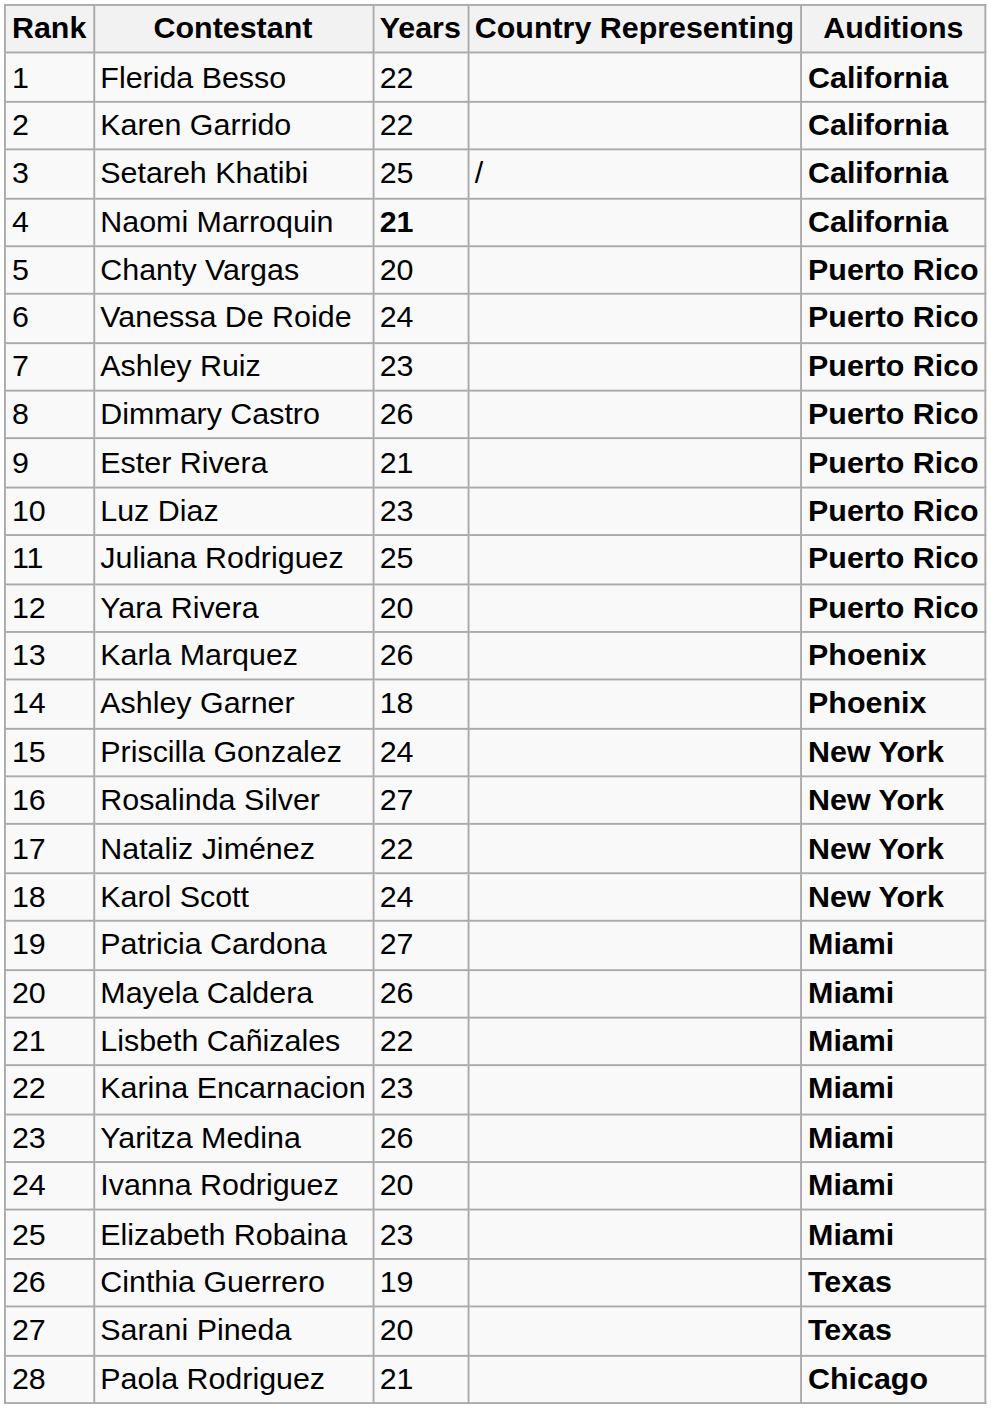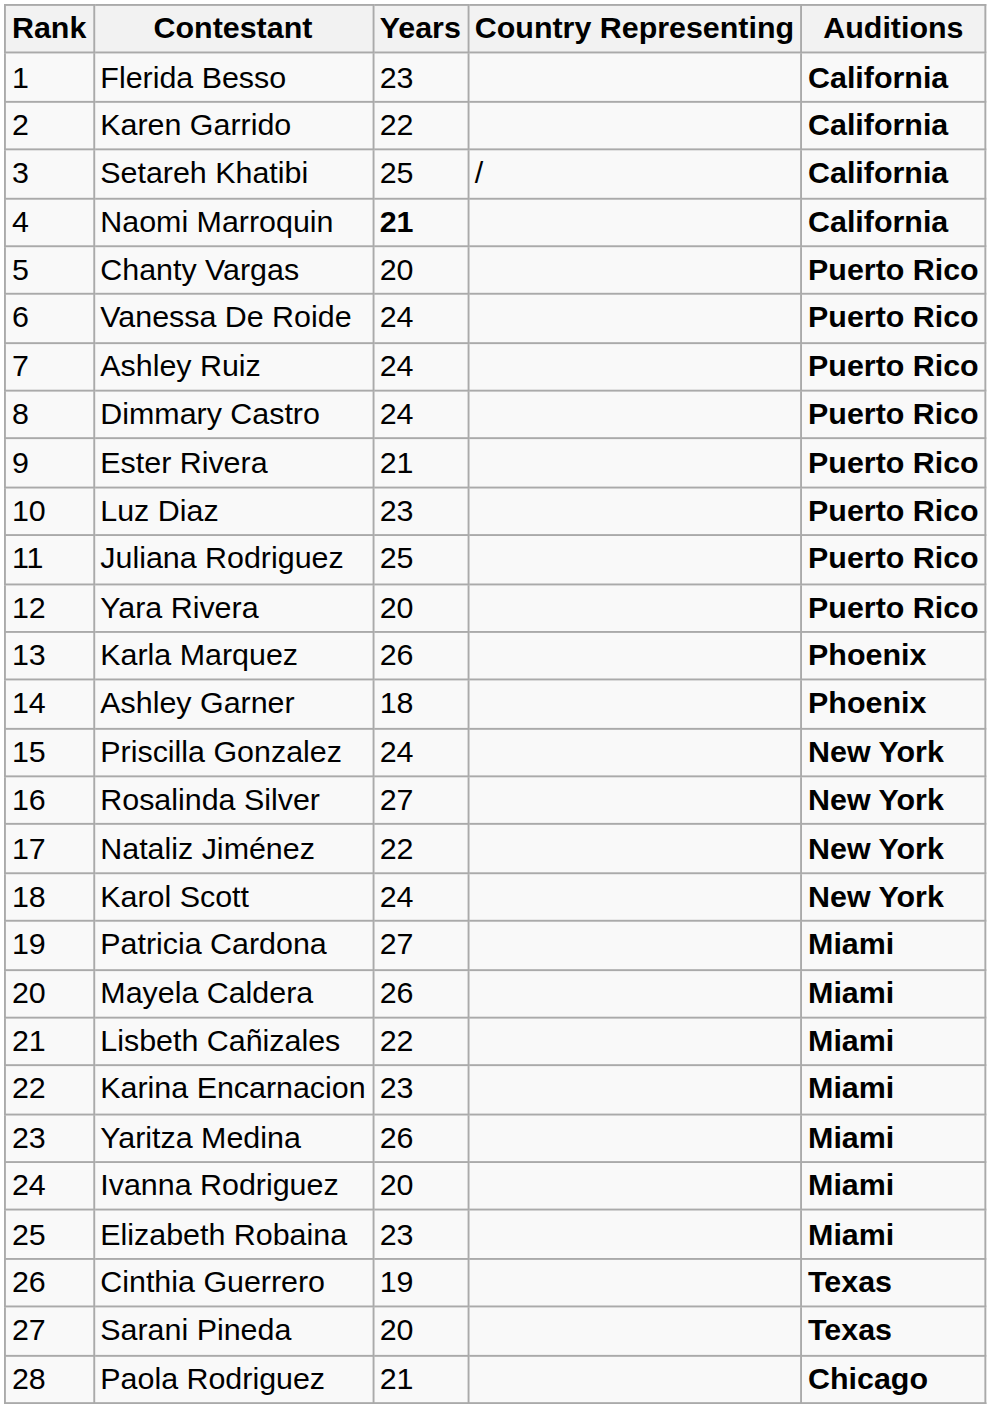 <table class="wikitable">
 <tr>
 <th>Rank</th>
 <th>Contestant</th>
 <th>Years</th>
 <th>Country Representing</th>
 <th>Auditions</th>
 </tr>
 <tr>
 <td>1</td>
 <td>Flerida Besso</td>
-<td>22</td>
+<td>23</td>
 <td><strong></strong></td>
 <td><strong>California</strong></td>
 </tr>
 <tr>
 <td>2</td>
 <td>Karen Garrido</td>
 <td>22</td>
 <td><strong></strong></td>
 <td><strong>California</strong></td>
 </tr>
 <tr>
 <td>3</td>
 <td>Setareh Khatibi</td>
 <td>25</td>
 <td><strong></strong>/<strong></strong></td>
 <td><strong>California</strong></td>
 </tr>
 <tr>
 <td>4</td>
 <td>Naomi Marroquin</td>
 <td><strong>21</strong></td>
 <td><strong></strong></td>
 <td><strong>California</strong></td>
 </tr>
 <tr>
 <td>5</td>
 <td>Chanty Vargas</td>
 <td>20</td>
 <td><strong></strong></td>
 <td><strong>Puerto Rico</strong></td>
 </tr>
 <tr>
 <td>6</td>
 <td>Vanessa De Roide</td>
 <td>24</td>
 <td><strong></strong></td>
 <td><strong>Puerto Rico</strong></td>
 </tr>
 <tr>
 <td>7</td>
 <td>Ashley Ruiz</td>
-<td>23</td>
+<td>24</td>
 <td><strong></strong></td>
 <td><strong>Puerto Rico</strong></td>
 </tr>
 <tr>
 <td>8</td>
 <td>Dimmary Castro</td>
-<td>26</td>
+<td>24</td>
 <td><strong></strong></td>
 <td><strong>Puerto Rico</strong></td>
 </tr>
 <tr>
 <td>9</td>
 <td>Ester Rivera</td>
 <td>21</td>
 <td><strong></strong></td>
 <td><strong>Puerto Rico</strong></td>
 </tr>
 <tr>
 <td>10</td>
 <td>Luz Diaz</td>
 <td>23</td>
 <td><strong></strong></td>
 <td><strong>Puerto Rico</strong></td>
 </tr>
 <tr>
 <td>11</td>
 <td>Juliana Rodriguez</td>
 <td>25</td>
 <td><strong></strong></td>
 <td><strong>Puerto Rico</strong></td>
 </tr>
 <tr>
 <td>12</td>
 <td>Yara Rivera</td>
 <td>20</td>
 <td><strong></strong></td>
 <td><strong>Puerto Rico</strong></td>
 </tr>
 <tr>
 <td>13</td>
 <td>Karla Marquez</td>
 <td>26</td>
 <td><strong></strong></td>
 <td><strong>Phoenix</strong></td>
 </tr>
 <tr>
 <td>14</td>
 <td>Ashley Garner</td>
 <td>18</td>
 <td><strong></strong></td>
 <td><strong>Phoenix</strong></td>
 </tr>
 <tr>
 <td>15</td>
 <td>Priscilla Gonzalez</td>
 <td>24</td>
 <td><strong></strong></td>
 <td><strong>New York</strong></td>
 </tr>
 <tr>
 <td>16</td>
 <td>Rosalinda Silver</td>
 <td>27</td>
 <td><strong></strong></td>
 <td><strong>New York</strong></td>
 </tr>
 <tr>
 <td>17</td>
 <td>Nataliz Jiménez</td>
 <td>22</td>
 <td><strong></strong></td>
 <td><strong>New York</strong></td>
 </tr>
 <tr>
 <td>18</td>
 <td>Karol Scott</td>
 <td>24</td>
 <td><strong></strong></td>
 <td><strong>New York</strong></td>
 </tr>
 <tr>
 <td>19</td>
 <td>Patricia Cardona</td>
 <td>27</td>
 <td><strong></strong></td>
 <td><strong>Miami</strong></td>
 </tr>
 <tr>
 <td>20</td>
 <td>Mayela Caldera</td>
 <td>26</td>
 <td><strong></strong></td>
 <td><strong>Miami</strong></td>
 </tr>
 <tr>
 <td>21</td>
 <td>Lisbeth Cañizales</td>
 <td>22</td>
 <td><strong></strong></td>
 <td><strong>Miami</strong></td>
 </tr>
 <tr>
 <td>22</td>
 <td>Karina Encarnacion</td>
 <td>23</td>
 <td><strong></strong></td>
 <td><strong>Miami</strong></td>
 </tr>
 <tr>
 <td>23</td>
 <td>Yaritza Medina</td>
 <td>26</td>
 <td><strong></strong></td>
 <td><strong>Miami</strong></td>
 </tr>
 <tr>
 <td>24</td>
 <td>Ivanna Rodriguez</td>
 <td>20</td>
 <td><strong></strong></td>
 <td><strong>Miami</strong></td>
 </tr>
 <tr>
 <td>25</td>
 <td>Elizabeth Robaina</td>
 <td>23</td>
 <td><strong></strong></td>
 <td><strong>Miami</strong></td>
 </tr>
 <tr>
 <td>26</td>
 <td>Cinthia Guerrero</td>
 <td>19</td>
 <td><strong></strong></td>
 <td><strong>Texas</strong></td>
 </tr>
 <tr>
 <td>27</td>
 <td>Sarani Pineda</td>
 <td>20</td>
 <td><strong></strong></td>
 <td><strong>Texas</strong></td>
 </tr>
 <tr>
 <td>28</td>
 <td>Paola Rodriguez</td>
 <td>21</td>
 <td><strong></strong></td>
 <td><strong>Chicago</strong></td>
 </tr>
 <tr>
 </tr>
 </table>
